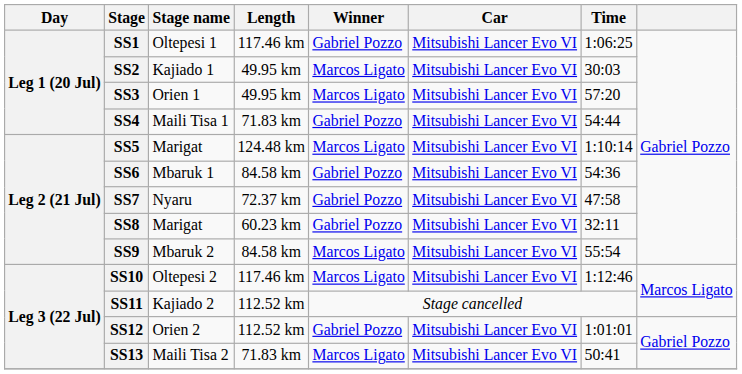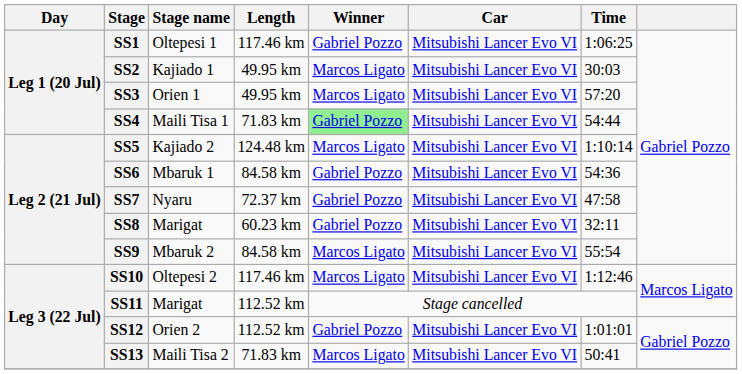 <table class="wikitable" style="font-size: 85%;">
 <tr>
 <th>Day</th>
 <th>Stage</th>
 <th>Stage name</th>
 <th>Length</th>
 <th>Winner</th>
 <th>Car</th>
 <th>Time</th>
 <th></th>
 </tr>
 <tr>
 <th rowspan="4">Leg 1 (20 Jul)</th>
 <th>SS1</th>
 <td>Oltepesi 1</td>
 <td align="center">117.46 km</td>
 <td> <a href='#'>Gabriel Pozzo</a></td>
 <td><a href='#'>Mitsubishi Lancer Evo VI</a></td>
 <td>1:06:25</td>
 <td rowspan="9"> <a href='#'>Gabriel Pozzo</a></td>
 </tr>
 <tr>
 <th>SS2</th>
 <td>Kajiado 1</td>
 <td align="center">49.95 km</td>
 <td> <a href='#'>Marcos Ligato</a></td>
 <td><a href='#'>Mitsubishi Lancer Evo VI</a></td>
 <td>30:03</td>
 </tr>
 <tr>
 <th>SS3</th>
 <td>Orien 1</td>
 <td align="center">49.95 km</td>
 <td> <a href='#'>Marcos Ligato</a></td>
 <td><a href='#'>Mitsubishi Lancer Evo VI</a></td>
 <td>57:20</td>
 </tr>
 <tr>
 <th>SS4</th>
 <td>Maili Tisa 1</td>
 <td align="center">71.83 km</td>
-<td> <a href='#'>Gabriel Pozzo</a></td>
+<td style="background: lightgreen;"> <a href='#'>Gabriel Pozzo</a></td>
 <td><a href='#'>Mitsubishi Lancer Evo VI</a></td>
 <td>54:44</td>
 </tr>
 <tr>
 <th rowspan="5">Leg 2 (21 Jul)</th>
 <th>SS5</th>
-<td>Marigat</td>
+<td>Kajiado 2</td>
 <td align="center">124.48 km</td>
 <td> <a href='#'>Marcos Ligato</a></td>
 <td><a href='#'>Mitsubishi Lancer Evo VI</a></td>
 <td>1:10:14</td>
 </tr>
 <tr>
 <th>SS6</th>
 <td>Mbaruk 1</td>
 <td align="center">84.58 km</td>
 <td> <a href='#'>Gabriel Pozzo</a></td>
 <td><a href='#'>Mitsubishi Lancer Evo VI</a></td>
 <td>54:36</td>
 </tr>
 <tr>
 <th>SS7</th>
 <td>Nyaru</td>
 <td align="center">72.37 km</td>
 <td> <a href='#'>Gabriel Pozzo</a></td>
 <td><a href='#'>Mitsubishi Lancer Evo VI</a></td>
 <td>47:58</td>
 </tr>
 <tr>
 <th>SS8</th>
 <td>Marigat</td>
 <td align="center">60.23 km</td>
 <td> <a href='#'>Gabriel Pozzo</a></td>
 <td><a href='#'>Mitsubishi Lancer Evo VI</a></td>
 <td>32:11</td>
 </tr>
 <tr>
 <th>SS9</th>
 <td>Mbaruk 2</td>
 <td align="center">84.58 km</td>
 <td> <a href='#'>Marcos Ligato</a></td>
 <td><a href='#'>Mitsubishi Lancer Evo VI</a></td>
 <td>55:54</td>
 </tr>
 <tr>
 <th rowspan="4">Leg 3 (22 Jul)</th>
 <th>SS10</th>
 <td>Oltepesi 2</td>
 <td align="center">117.46 km</td>
 <td> <a href='#'>Marcos Ligato</a></td>
 <td><a href='#'>Mitsubishi Lancer Evo VI</a></td>
 <td>1:12:46</td>
 <td rowspan="2"> <a href='#'>Marcos Ligato</a></td>
 </tr>
 <tr>
 <th>SS11</th>
-<td>Kajiado 2</td>
+<td>Marigat</td>
 <td align="center">112.52 km</td>
 <td colspan="3" align="center"><em>Stage cancelled</em></td>
 </tr>
 <tr>
 <th>SS12</th>
 <td>Orien 2</td>
 <td align="center">112.52 km</td>
 <td> <a href='#'>Gabriel Pozzo</a></td>
 <td><a href='#'>Mitsubishi Lancer Evo VI</a></td>
 <td>1:01:01</td>
 <td rowspan="2"> <a href='#'>Gabriel Pozzo</a></td>
 </tr>
 <tr>
 <th>SS13</th>
 <td>Maili Tisa 2</td>
 <td align="center">71.83 km</td>
 <td> <a href='#'>Marcos Ligato</a></td>
 <td><a href='#'>Mitsubishi Lancer Evo VI</a></td>
 <td>50:41</td>
 </tr>
 <tr>
 </tr>
 </table>
